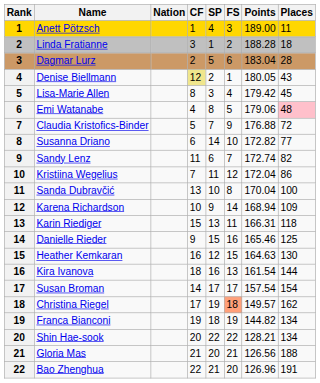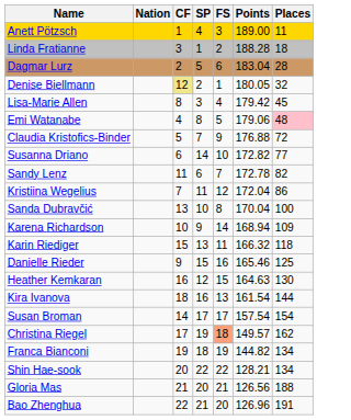 <table class="wikitable">
 <tr>
-<th>Rank</th>
 <th>Name</th>
 <th>Nation</th>
 <th>CF</th>
 <th>SP</th>
 <th>FS</th>
 <th>Points</th>
 <th>Places</th>
 </tr>
 <tr bgcolor="gold">
-<td align="center"><strong>1</strong></td>
 <td><a href='#'>Anett Pötzsch</a></td>
 <td></td>
 <td>1</td>
 <td>4</td>
 <td>3</td>
 <td>189.00</td>
 <td>11</td>
 </tr>
 <tr bgcolor="silver">
-<td align="center"><strong>2</strong></td>
 <td><a href='#'>Linda Fratianne</a></td>
 <td></td>
 <td>3</td>
 <td>1</td>
 <td>2</td>
 <td>188.28</td>
 <td>18</td>
 </tr>
 <tr bgcolor="cc9966">
-<td align="center"><strong>3</strong></td>
 <td><a href='#'>Dagmar Lurz</a></td>
 <td></td>
 <td>2</td>
 <td>5</td>
 <td>6</td>
 <td>183.04</td>
 <td>28</td>
 </tr>
 <tr>
-<th>4</th>
 <td><a href='#'>Denise Biellmann</a></td>
 <td></td>
 <td style="background: khaki;">12</td>
 <td>2</td>
 <td>1</td>
 <td>180.05</td>
-<td>43</td>
+<td>32</td>
 </tr>
 <tr>
-<th>5</th>
 <td><a href='#'>Lisa-Marie Allen</a></td>
 <td></td>
 <td>8</td>
 <td>3</td>
 <td>4</td>
 <td>179.42</td>
 <td>45</td>
 </tr>
 <tr>
-<th>6</th>
 <td><a href='#'>Emi Watanabe</a></td>
 <td></td>
 <td>4</td>
 <td>8</td>
 <td>5</td>
 <td>179.06</td>
 <td style="background: pink;">48</td>
 </tr>
 <tr>
-<th>7</th>
 <td><a href='#'>Claudia Kristofics-Binder</a></td>
 <td></td>
 <td>5</td>
 <td>7</td>
 <td>9</td>
 <td>176.88</td>
 <td>72</td>
 </tr>
 <tr>
-<th>8</th>
 <td><a href='#'>Susanna Driano</a></td>
 <td></td>
 <td>6</td>
 <td>14</td>
 <td>10</td>
 <td>172.82</td>
 <td>77</td>
 </tr>
 <tr>
-<th>9</th>
 <td><a href='#'>Sandy Lenz</a></td>
 <td></td>
 <td>11</td>
 <td>6</td>
 <td>7</td>
-<td>172.74</td>
+<td>172.78</td>
 <td>82</td>
 </tr>
 <tr>
-<th>10</th>
 <td><a href='#'>Kristiina Wegelius</a></td>
 <td></td>
 <td>7</td>
 <td>11</td>
 <td>12</td>
 <td>172.04</td>
 <td>86</td>
 </tr>
 <tr>
-<th>11</th>
 <td><a href='#'>Sanda Dubravčić</a></td>
 <td></td>
 <td>13</td>
 <td>10</td>
 <td>8</td>
 <td>170.04</td>
 <td>100</td>
 </tr>
 <tr>
-<th>12</th>
 <td><a href='#'>Karena Richardson</a></td>
 <td></td>
 <td>10</td>
 <td>9</td>
 <td>14</td>
 <td>168.94</td>
 <td>109</td>
 </tr>
 <tr>
-<th>13</th>
 <td><a href='#'>Karin Riediger</a></td>
 <td></td>
 <td>15</td>
 <td>13</td>
 <td>11</td>
-<td>166.31</td>
+<td>166.32</td>
 <td>118</td>
 </tr>
 <tr>
-<th>14</th>
 <td><a href='#'>Danielle Rieder</a></td>
 <td></td>
 <td>9</td>
 <td>15</td>
 <td>16</td>
 <td>165.46</td>
 <td>125</td>
 </tr>
 <tr>
-<th>15</th>
 <td><a href='#'>Heather Kemkaran</a></td>
 <td></td>
 <td>16</td>
 <td>12</td>
 <td>15</td>
 <td>164.63</td>
 <td>130</td>
 </tr>
 <tr>
-<th>16</th>
 <td><a href='#'>Kira Ivanova</a></td>
 <td></td>
 <td>18</td>
 <td>16</td>
 <td>13</td>
 <td>161.54</td>
 <td>144</td>
 </tr>
 <tr>
-<th>17</th>
 <td><a href='#'>Susan Broman</a></td>
 <td></td>
 <td>14</td>
 <td>17</td>
 <td>17</td>
 <td>157.54</td>
 <td>154</td>
 </tr>
 <tr>
-<th>18</th>
 <td><a href='#'>Christina Riegel</a></td>
 <td></td>
 <td>17</td>
 <td>19</td>
 <td style="background: lightsalmon;">18</td>
 <td>149.57</td>
 <td>162</td>
 </tr>
 <tr>
-<th>19</th>
 <td><a href='#'>Franca Bianconi</a></td>
 <td></td>
 <td>19</td>
 <td>18</td>
 <td>19</td>
 <td>144.82</td>
 <td>134</td>
 </tr>
 <tr>
-<th>20</th>
 <td><a href='#'>Shin Hae-sook</a></td>
 <td></td>
 <td>20</td>
 <td>22</td>
 <td>22</td>
 <td>128.21</td>
 <td>134</td>
 </tr>
 <tr>
-<th>21</th>
 <td><a href='#'>Gloria Mas</a></td>
 <td></td>
 <td>21</td>
 <td>20</td>
 <td>21</td>
 <td>126.56</td>
 <td>188</td>
 </tr>
 <tr>
-<th>22</th>
 <td><a href='#'>Bao Zhenghua</a></td>
 <td></td>
 <td>22</td>
 <td>21</td>
 <td>20</td>
 <td>126.96</td>
 <td>191</td>
 </tr>
 </table>
